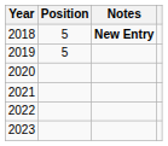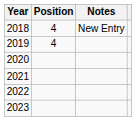 <table class="wikitable plainrowheaders" style="text-align:center;">
 <tr>
 <th>Year</th>
 <th>Position</th>
 <th>Notes</th>
 <th></th>
 </tr>
 <tr>
 <td>2018</td>
-<td>5</td>
-<td><strong>New Entry</strong></td>
+<td>4</td>
+<td>New Entry</td>
 <td></td>
 </tr>
 <tr>
 <td>2019</td>
-<td>5</td>
+<td>4</td>
 <td></td>
 <td></td>
 </tr>
 <tr>
 <td>2020</td>
 <td></td>
 <td></td>
 <td></td>
 </tr>
 <tr>
 <td>2021</td>
 <td></td>
 <td></td>
 <td></td>
 </tr>
 <tr>
 <td>2022</td>
 <td></td>
 <td></td>
 <td></td>
 </tr>
 <tr>
 <td>2023</td>
 <td></td>
 <td></td>
 <td></td>
 </tr>
 </table>
